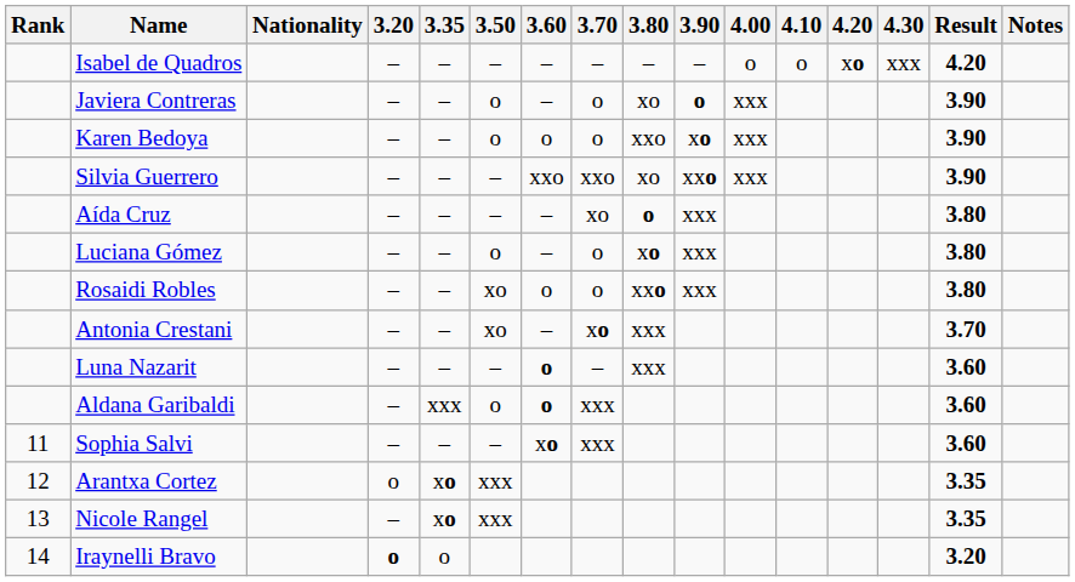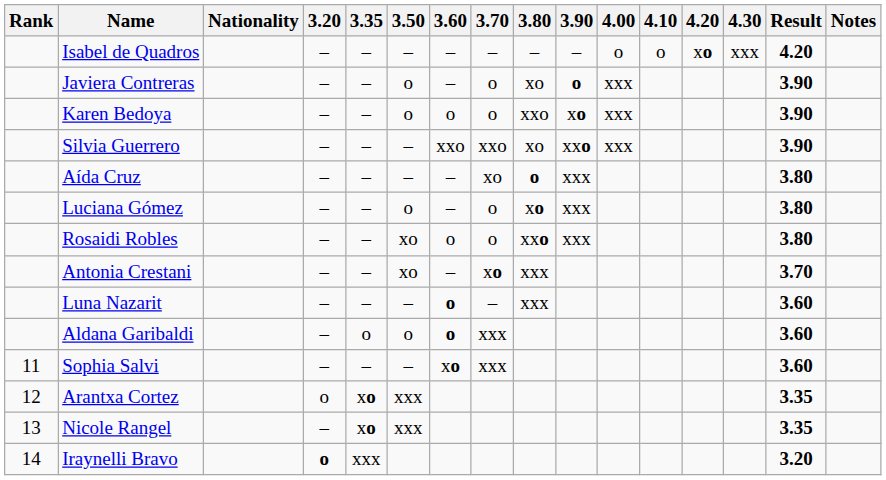 <table class="wikitable sortable" style="text-align:center;font-size:95%">
 <tr>
 <th>Rank</th>
 <th>Name</th>
 <th>Nationality</th>
 <th>3.20</th>
 <th>3.35</th>
 <th>3.50</th>
 <th>3.60</th>
 <th>3.70</th>
 <th>3.80</th>
 <th>3.90</th>
 <th>4.00</th>
 <th>4.10</th>
 <th>4.20</th>
 <th>4.30</th>
 <th>Result</th>
 <th>Notes</th>
 </tr>
 <tr>
 <td></td>
 <td align=left><a href='#'>Isabel de Quadros</a></td>
 <td align=left></td>
 <td>–</td>
 <td>–</td>
 <td>–</td>
 <td>–</td>
 <td>–</td>
 <td>–</td>
 <td>–</td>
 <td>o</td>
 <td>o</td>
 <td>x<strong>o</strong></td>
 <td>xxx</td>
 <td><strong>4.20</strong></td>
 <td></td>
 </tr>
 <tr>
 <td></td>
 <td align=left><a href='#'>Javiera Contreras</a></td>
 <td align=left></td>
 <td>–</td>
 <td>–</td>
 <td>o</td>
 <td>–</td>
 <td>o</td>
 <td>xo</td>
 <td><strong>o</strong></td>
 <td>xxx</td>
 <td></td>
 <td></td>
 <td></td>
 <td><strong>3.90</strong></td>
 <td></td>
 </tr>
 <tr>
 <td></td>
 <td align=left><a href='#'>Karen Bedoya</a></td>
 <td align=left></td>
 <td>–</td>
 <td>–</td>
 <td>o</td>
 <td>o</td>
 <td>o</td>
 <td>xxo</td>
 <td>x<strong>o</strong></td>
 <td>xxx</td>
 <td></td>
 <td></td>
 <td></td>
 <td><strong>3.90</strong></td>
 <td></td>
 </tr>
 <tr>
 <td></td>
 <td align=left><a href='#'>Silvia Guerrero</a></td>
 <td align=left></td>
 <td>–</td>
 <td>–</td>
 <td>–</td>
 <td>xxo</td>
 <td>xxo</td>
 <td>xo</td>
 <td>xx<strong>o</strong></td>
 <td>xxx</td>
 <td></td>
 <td></td>
 <td></td>
 <td><strong>3.90</strong></td>
 <td></td>
 </tr>
 <tr>
 <td></td>
 <td align=left><a href='#'>Aída Cruz</a></td>
 <td align=left></td>
 <td>–</td>
 <td>–</td>
 <td>–</td>
 <td>–</td>
 <td>xo</td>
 <td><strong>o</strong></td>
 <td>xxx</td>
 <td></td>
 <td></td>
 <td></td>
 <td></td>
 <td><strong>3.80</strong></td>
 <td></td>
 </tr>
 <tr>
 <td></td>
 <td align=left><a href='#'>Luciana Gómez</a></td>
 <td align=left></td>
 <td>–</td>
 <td>–</td>
 <td>o</td>
 <td>–</td>
 <td>o</td>
 <td>x<strong>o</strong></td>
 <td>xxx</td>
 <td></td>
 <td></td>
 <td></td>
 <td></td>
 <td><strong>3.80</strong></td>
 <td></td>
 </tr>
 <tr>
 <td></td>
 <td align=left><a href='#'>Rosaidi Robles</a></td>
 <td align=left></td>
 <td>–</td>
 <td>–</td>
 <td>xo</td>
 <td>o</td>
 <td>o</td>
 <td>xx<strong>o</strong></td>
 <td>xxx</td>
 <td></td>
 <td></td>
 <td></td>
 <td></td>
 <td><strong>3.80</strong></td>
 <td></td>
 </tr>
 <tr>
 <td></td>
 <td align=left><a href='#'>Antonia Crestani</a></td>
 <td align=left></td>
 <td>–</td>
 <td>–</td>
 <td>xo</td>
 <td>–</td>
 <td>x<strong>o</strong></td>
 <td>xxx</td>
 <td></td>
 <td></td>
 <td></td>
 <td></td>
 <td></td>
 <td><strong>3.70</strong></td>
 <td></td>
 </tr>
 <tr>
 <td></td>
 <td align=left><a href='#'>Luna Nazarit</a></td>
 <td align=left></td>
 <td>–</td>
 <td>–</td>
 <td>–</td>
 <td><strong>o</strong></td>
 <td>–</td>
 <td>xxx</td>
 <td></td>
 <td></td>
 <td></td>
 <td></td>
 <td></td>
 <td><strong>3.60</strong></td>
 <td></td>
 </tr>
 <tr>
 <td></td>
 <td align=left><a href='#'>Aldana Garibaldi</a></td>
 <td align=left></td>
 <td>–</td>
-<td>xxx</td>
+<td>o</td>
 <td>o</td>
 <td><strong>o</strong></td>
 <td>xxx</td>
 <td></td>
 <td></td>
 <td></td>
 <td></td>
 <td></td>
 <td></td>
 <td><strong>3.60</strong></td>
 <td></td>
 </tr>
 <tr>
 <td>11</td>
 <td align=left><a href='#'>Sophia Salvi</a></td>
 <td align=left></td>
 <td>–</td>
 <td>–</td>
 <td>–</td>
 <td>x<strong>o</strong></td>
 <td>xxx</td>
 <td></td>
 <td></td>
 <td></td>
 <td></td>
 <td></td>
 <td></td>
 <td><strong>3.60</strong></td>
 <td></td>
 </tr>
 <tr>
 <td>12</td>
 <td align=left><a href='#'>Arantxa Cortez</a></td>
 <td align=left></td>
 <td>o</td>
 <td>x<strong>o</strong></td>
 <td>xxx</td>
 <td></td>
 <td></td>
 <td></td>
 <td></td>
 <td></td>
 <td></td>
 <td></td>
 <td></td>
 <td><strong>3.35</strong></td>
 <td></td>
 </tr>
 <tr>
 <td>13</td>
 <td align=left><a href='#'>Nicole Rangel</a></td>
 <td align=left></td>
 <td>–</td>
 <td>x<strong>o</strong></td>
 <td>xxx</td>
 <td></td>
 <td></td>
 <td></td>
 <td></td>
 <td></td>
 <td></td>
 <td></td>
 <td></td>
 <td><strong>3.35</strong></td>
 <td></td>
 </tr>
 <tr>
 <td>14</td>
 <td align=left><a href='#'>Iraynelli Bravo</a></td>
 <td align=left></td>
 <td><strong>o</strong></td>
-<td>o</td>
+<td>xxx</td>
 <td></td>
 <td></td>
 <td></td>
 <td></td>
 <td></td>
 <td></td>
 <td></td>
 <td></td>
 <td></td>
 <td><strong>3.20</strong></td>
 <td></td>
 </tr>
 </table>
